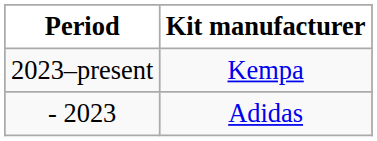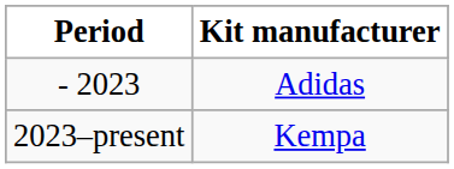 <table class="wikitable" style="font-size: 95%; text-align:center">
 <tr>
 <th scope=col style="color:#000000; background:#FFFFFF">Period</th>
 <th scope=col style="color:#000000; background:#FFFFFF">Kit manufacturer</th>
 </tr>
 <tr>
+<td>- 2023</td>
+<td> <a href='#'>Adidas</a></td>
+</tr>
+<tr>
 <td>2023–present</td>
 <td> <a href='#'>Kempa</a></td>
 </tr>
-<tr>
-<td>- 2023</td>
-<td> <a href='#'>Adidas</a></td>
-</tr>
 </table>
